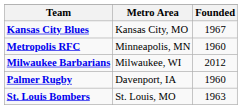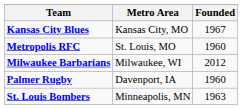 <table class="wikitable sortable">
 <tr>
 </tr>
 <tr>
 <th>Team</th>
 <th>Metro Area</th>
 <th>Founded</th>
 </tr>
 <tr>
 <td><a href='#'><strong>Kansas City Blues</strong></a></td>
 <td>Kansas City, MO</td>
 <td style="text-align:center;">1967</td>
 </tr>
 <tr>
 <td><strong><a href='#'>Metropolis RFC</a></strong></td>
-<td>Minneapolis, MN</td>
+<td>St. Louis, MO</td>
 <td style="text-align:center;">1960</td>
 </tr>
 <tr>
 <td><strong><a href='#'>Milwaukee Barbarians</a></strong></td>
 <td>Milwaukee, WI</td>
 <td style="text-align:center;">2012</td>
 </tr>
 <tr>
 <td><strong><a href='#'>Palmer Rugby</a></strong></td>
 <td>Davenport, IA</td>
 <td style="text-align:center;">1960</td>
 </tr>
 <tr>
 <td><a href='#'><strong>St. Louis Bombers</strong></a></td>
-<td>St. Louis, MO</td>
+<td>Minneapolis, MN</td>
 <td style="text-align:center;">1963</td>
 </tr>
 </table>
